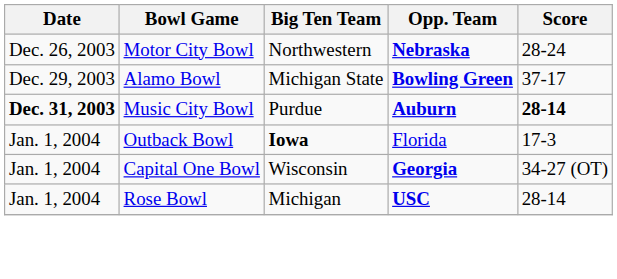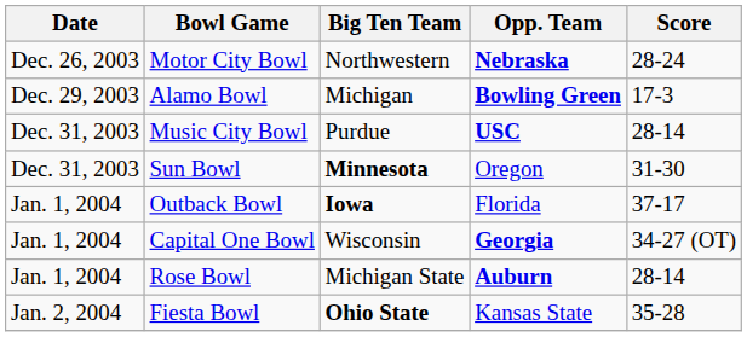 <table class="wikitable">
 <tr>
 <th align="center">Date</th>
 <th align="center">Bowl Game</th>
 <th align="center">Big Ten Team</th>
 <th align="center">Opp. Team</th>
 <th align="center">Score</th>
 </tr>
 <tr>
 <td>Dec. 26, 2003</td>
 <td><a href='#'>Motor City Bowl</a></td>
 <td>Northwestern</td>
 <td><strong><a href='#'>Nebraska</a></strong></td>
 <td>28-24</td>
 </tr>
 <tr>
 <td>Dec. 29, 2003</td>
 <td><a href='#'>Alamo Bowl</a></td>
-<td>Michigan State</td>
+<td>Michigan</td>
 <td><strong><a href='#'>Bowling Green</a></strong></td>
-<td>37-17</td>
+<td>17-3</td>
 </tr>
 <tr>
-<td><strong>Dec. 31, 2003</strong></td>
+<td>Dec. 31, 2003</td>
 <td><a href='#'>Music City Bowl</a></td>
 <td>Purdue</td>
-<td><strong><a href='#'>Auburn</a></strong></td>
-<td><strong>28-14</strong></td>
+<td><strong><a href='#'>USC</a></strong></td>
+<td>28-14</td>
+</tr>
+<tr>
+<td>Dec. 31, 2003</td>
+<td><a href='#'>Sun Bowl</a></td>
+<td><strong>Minnesota</strong></td>
+<td><a href='#'>Oregon</a></td>
+<td>31-30</td>
 </tr>
 <tr>
 <td>Jan. 1, 2004</td>
 <td><a href='#'>Outback Bowl</a></td>
 <td><strong>Iowa</strong></td>
 <td><a href='#'>Florida</a></td>
-<td>17-3</td>
+<td>37-17</td>
 </tr>
 <tr>
 <td>Jan. 1, 2004</td>
 <td><a href='#'>Capital One Bowl</a></td>
 <td>Wisconsin</td>
 <td><strong><a href='#'>Georgia</a></strong></td>
 <td>34-27 (OT)</td>
 </tr>
 <tr>
 <td>Jan. 1, 2004</td>
 <td><a href='#'>Rose Bowl</a></td>
-<td>Michigan</td>
-<td><strong><a href='#'>USC</a></strong></td>
+<td>Michigan State</td>
+<td><strong><a href='#'>Auburn</a></strong></td>
 <td>28-14</td>
+</tr>
+<tr>
+<td>Jan. 2, 2004</td>
+<td><a href='#'>Fiesta Bowl</a></td>
+<td><strong>Ohio State</strong></td>
+<td><a href='#'>Kansas State</a></td>
+<td>35-28</td>
 </tr>
 <tr>
 </tr>
 </table>
